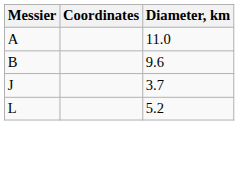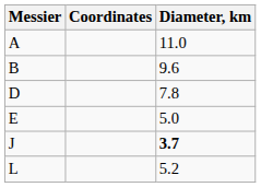 <table class="wikitable sortable" align="center">
 <tr>
 <th>Messier</th>
 <th class="unsortable">Coordinates</th>
 <th>Diameter, km</th>
 </tr>
 <tr>
 <td>A</td>
 <td></td>
 <td>11.0</td>
 </tr>
 <tr>
 <td>B</td>
 <td></td>
 <td>9.6</td>
 </tr>
 <tr>
+<td>D</td>
+<td></td>
+<td>7.8</td>
+</tr>
+<tr>
+<td>E</td>
+<td></td>
+<td>5.0</td>
+</tr>
+<tr>
 <td>J</td>
 <td></td>
-<td>3.7</td>
+<td><strong>3.7</strong></td>
 </tr>
 <tr>
 <td>L</td>
 <td></td>
 <td>5.2</td>
 </tr>
 </table>
